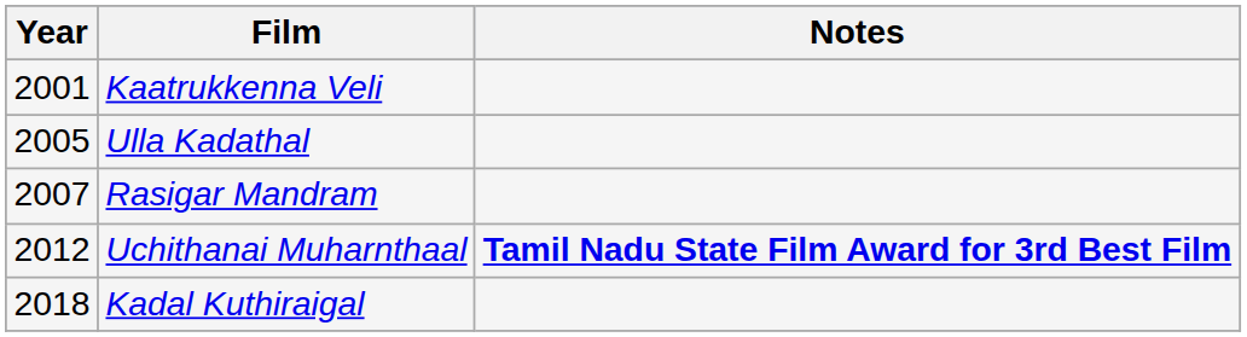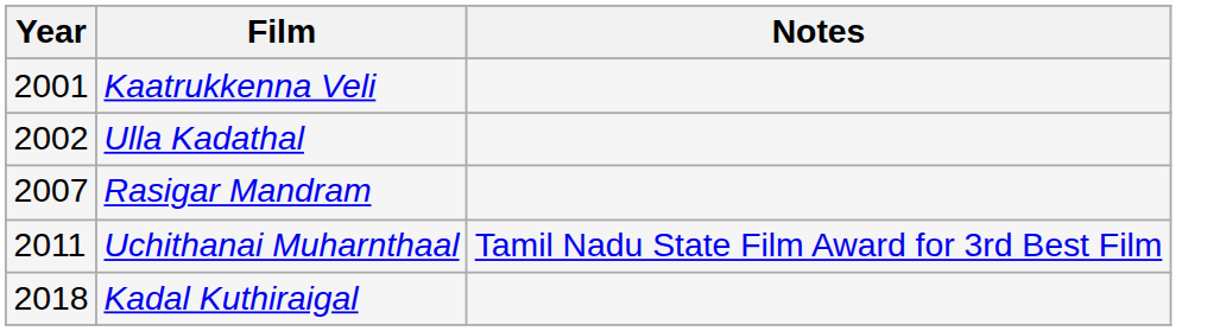 <table class="wikitable sortable" style="background:#f5f5f5;">
 <tr style="background:#B0C4DE;">
 <th>Year</th>
 <th>Film</th>
 <th class=unsortable>Notes</th>
 </tr>
 <tr>
 <td>2001</td>
 <td><em><a href='#'>Kaatrukkenna Veli</a></em></td>
 <td></td>
 </tr>
 <tr>
-<td>2005</td>
+<td>2002</td>
 <td><em><a href='#'>Ulla Kadathal</a></em></td>
 <td></td>
 </tr>
 <tr>
 <td>2007</td>
 <td><em><a href='#'>Rasigar Mandram</a></em></td>
 <td></td>
 </tr>
 <tr>
-<td>2012</td>
+<td>2011</td>
 <td><em><a href='#'>Uchithanai Muharnthaal</a></em></td>
-<td><strong><a href='#'>Tamil Nadu State Film Award for 3rd Best Film</a></strong></td>
+<td><a href='#'>Tamil Nadu State Film Award for 3rd Best Film</a></td>
 </tr>
 <tr>
 <td>2018</td>
 <td><em><a href='#'>Kadal Kuthiraigal</a></em></td>
 <td></td>
 </tr>
 </table>
